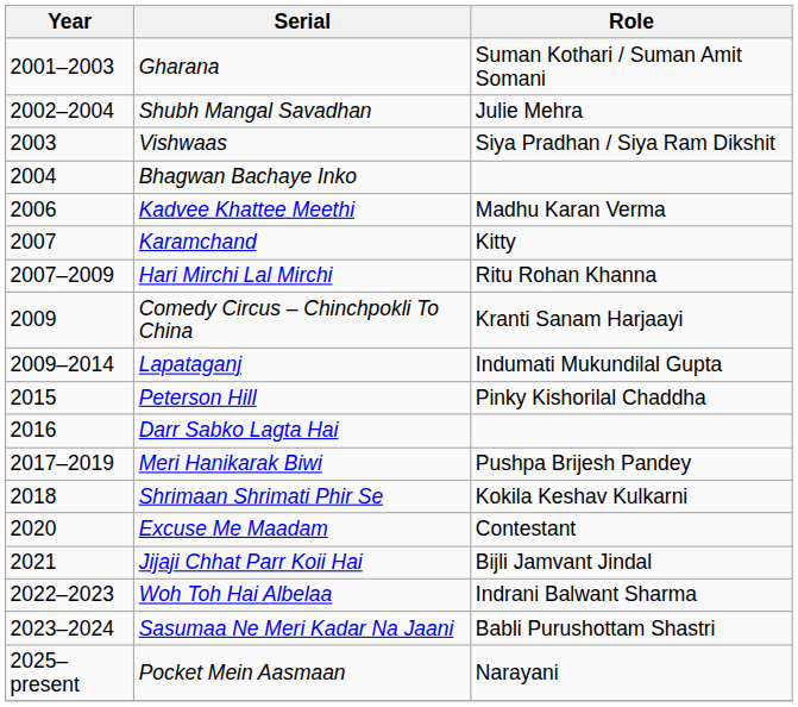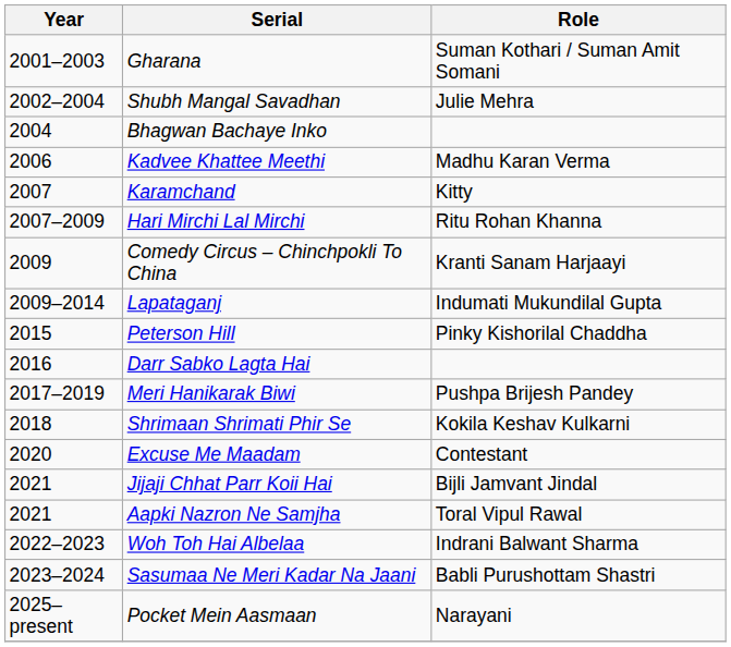 <table class="wikitable sortable">
 <tr>
 <th>Year</th>
 <th>Serial</th>
 <th>Role</th>
 </tr>
 <tr>
 <td>2001–2003</td>
 <td><em>Gharana</em></td>
 <td>Suman Kothari / Suman Amit Somani</td>
 </tr>
 <tr>
 <td>2002–2004</td>
 <td><em>Shubh Mangal Savadhan</em></td>
 <td>Julie Mehra</td>
-</tr>
-<tr>
-<td>2003</td>
-<td><em>Vishwaas</em></td>
-<td>Siya Pradhan / Siya Ram Dikshit</td>
 </tr>
 <tr>
 <td>2004</td>
 <td><em>Bhagwan Bachaye Inko</em></td>
 <td></td>
 </tr>
 <tr>
 <td>2006</td>
 <td><em><a href='#'>Kadvee Khattee Meethi</a></em></td>
 <td>Madhu Karan Verma</td>
 </tr>
 <tr>
 <td>2007</td>
 <td><em><a href='#'>Karamchand</a></em></td>
 <td>Kitty</td>
 </tr>
 <tr>
 <td>2007–2009</td>
 <td><em><a href='#'>Hari Mirchi Lal Mirchi</a></em></td>
 <td>Ritu Rohan Khanna</td>
 </tr>
 <tr>
 <td>2009</td>
 <td><em>Comedy Circus – Chinchpokli To China</em></td>
 <td>Kranti Sanam Harjaayi</td>
 </tr>
 <tr>
 <td>2009–2014</td>
 <td><em><a href='#'>Lapataganj</a></em></td>
 <td>Indumati Mukundilal Gupta</td>
 </tr>
 <tr>
 <td>2015</td>
 <td><em><a href='#'>Peterson Hill</a></em></td>
 <td>Pinky Kishorilal Chaddha</td>
 </tr>
 <tr>
 <td>2016</td>
 <td><em><a href='#'>Darr Sabko Lagta Hai</a></em></td>
 <td></td>
 </tr>
 <tr>
 <td>2017–2019</td>
 <td><em><a href='#'>Meri Hanikarak Biwi</a></em></td>
 <td>Pushpa Brijesh Pandey</td>
 </tr>
 <tr>
 <td>2018</td>
 <td><em><a href='#'>Shrimaan Shrimati Phir Se</a></em></td>
 <td>Kokila Keshav Kulkarni</td>
 </tr>
 <tr>
 <td>2020</td>
 <td><em><a href='#'>Excuse Me Maadam</a></em></td>
 <td>Contestant</td>
 </tr>
 <tr>
 <td>2021</td>
 <td><em><a href='#'>Jijaji Chhat Parr Koii Hai</a></em></td>
 <td>Bijli Jamvant Jindal</td>
 </tr>
 <tr>
+<td>2021</td>
+<td><em><a href='#'>Aapki Nazron Ne Samjha</a></em></td>
+<td>Toral Vipul Rawal</td>
+</tr>
+<tr>
 <td>2022–2023</td>
 <td><em><a href='#'>Woh Toh Hai Albelaa</a></em></td>
 <td>Indrani Balwant Sharma</td>
 </tr>
 <tr>
 <td>2023–2024</td>
 <td><em><a href='#'>Sasumaa Ne Meri Kadar Na Jaani</a></em></td>
 <td>Babli Purushottam Shastri</td>
 </tr>
 <tr>
 <td>2025–present</td>
 <td><em>Pocket Mein Aasmaan</em></td>
 <td>Narayani</td>
 </tr>
 <tr>
 </tr>
 </table>
